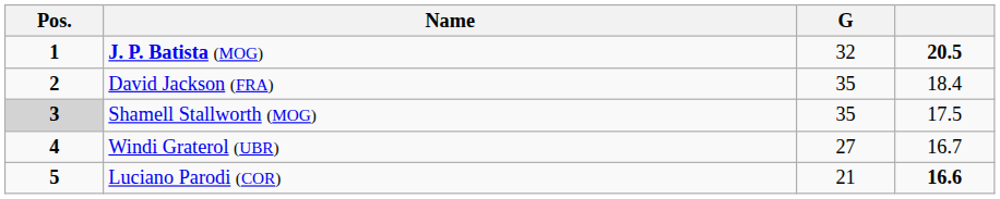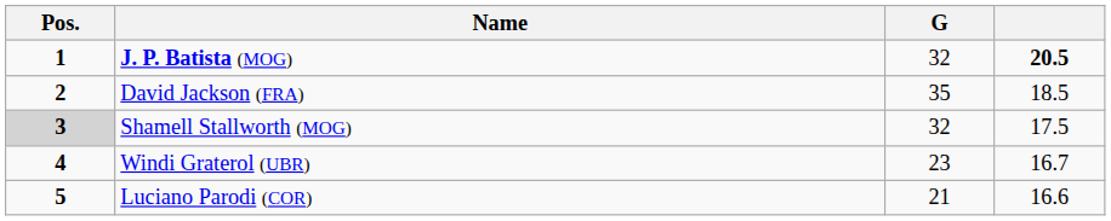 <table class="wikitable" style="width:90%;">
 <tr>
 <th style="width:10%;">Pos.</th>
 <th style="width:70%;">Name</th>
 <th style="width:10%;">G</th>
 <th style="width:10%;"></th>
 </tr>
 <tr align=center>
 <td><strong>1</strong></td>
 <td align=left> <strong><a href='#'>J. P. Batista</a></strong> <small>(<a href='#'>MOG</a>)</small></td>
 <td>32</td>
 <td><strong>20.5</strong></td>
 </tr>
 <tr align=center>
 <td><strong>2</strong></td>
 <td align=left> <a href='#'>David Jackson</a> <small>(<a href='#'>FRA</a>)</small></td>
 <td>35</td>
-<td>18.4</td>
+<td>18.5</td>
 </tr>
 <tr align=center>
 <td style="background: lightgrey;"><strong>3</strong></td>
 <td align=left> <a href='#'>Shamell Stallworth</a> <small>(<a href='#'>MOG</a>)</small></td>
-<td>35</td>
+<td>32</td>
 <td>17.5</td>
 </tr>
 <tr align=center>
 <td><strong>4</strong></td>
 <td align=left> <a href='#'>Windi Graterol</a> <small>(<a href='#'>UBR</a>)</small></td>
-<td>27</td>
+<td>23</td>
 <td>16.7</td>
 </tr>
 <tr align=center>
 <td><strong>5</strong></td>
 <td align=left> <a href='#'>Luciano Parodi</a> <small>(<a href='#'>COR</a>)</small></td>
 <td>21</td>
-<td><strong>16.6</strong></td>
+<td>16.6</td>
 </tr>
 </table>
